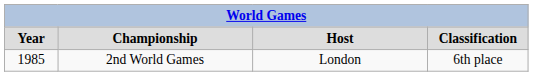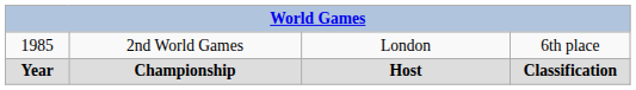 <table class="wikitable" style=font-size:90%>
 <tr align=center style="background:#B0C4DE;">
 <td colspan=4><strong><a href='#'>World Games</a></strong></td>
+</tr>
+<tr align=center>
+<td>1985</td>
+<td>2nd World Games</td>
+<td> London</td>
+<td align="center">6th place</td>
 </tr>
 <tr align=center bgcolor="#dddddd">
 <td width=50><strong>Year</strong></td>
 <td width=200><strong>Championship</strong></td>
 <td width=180><strong>Host</strong></td>
 <td width=100><strong>Classification</strong></td>
 </tr>
-<tr align=center>
-<td>1985</td>
-<td>2nd World Games</td>
-<td> London</td>
-<td align="center">6th place</td>
-</tr>
 </table>
